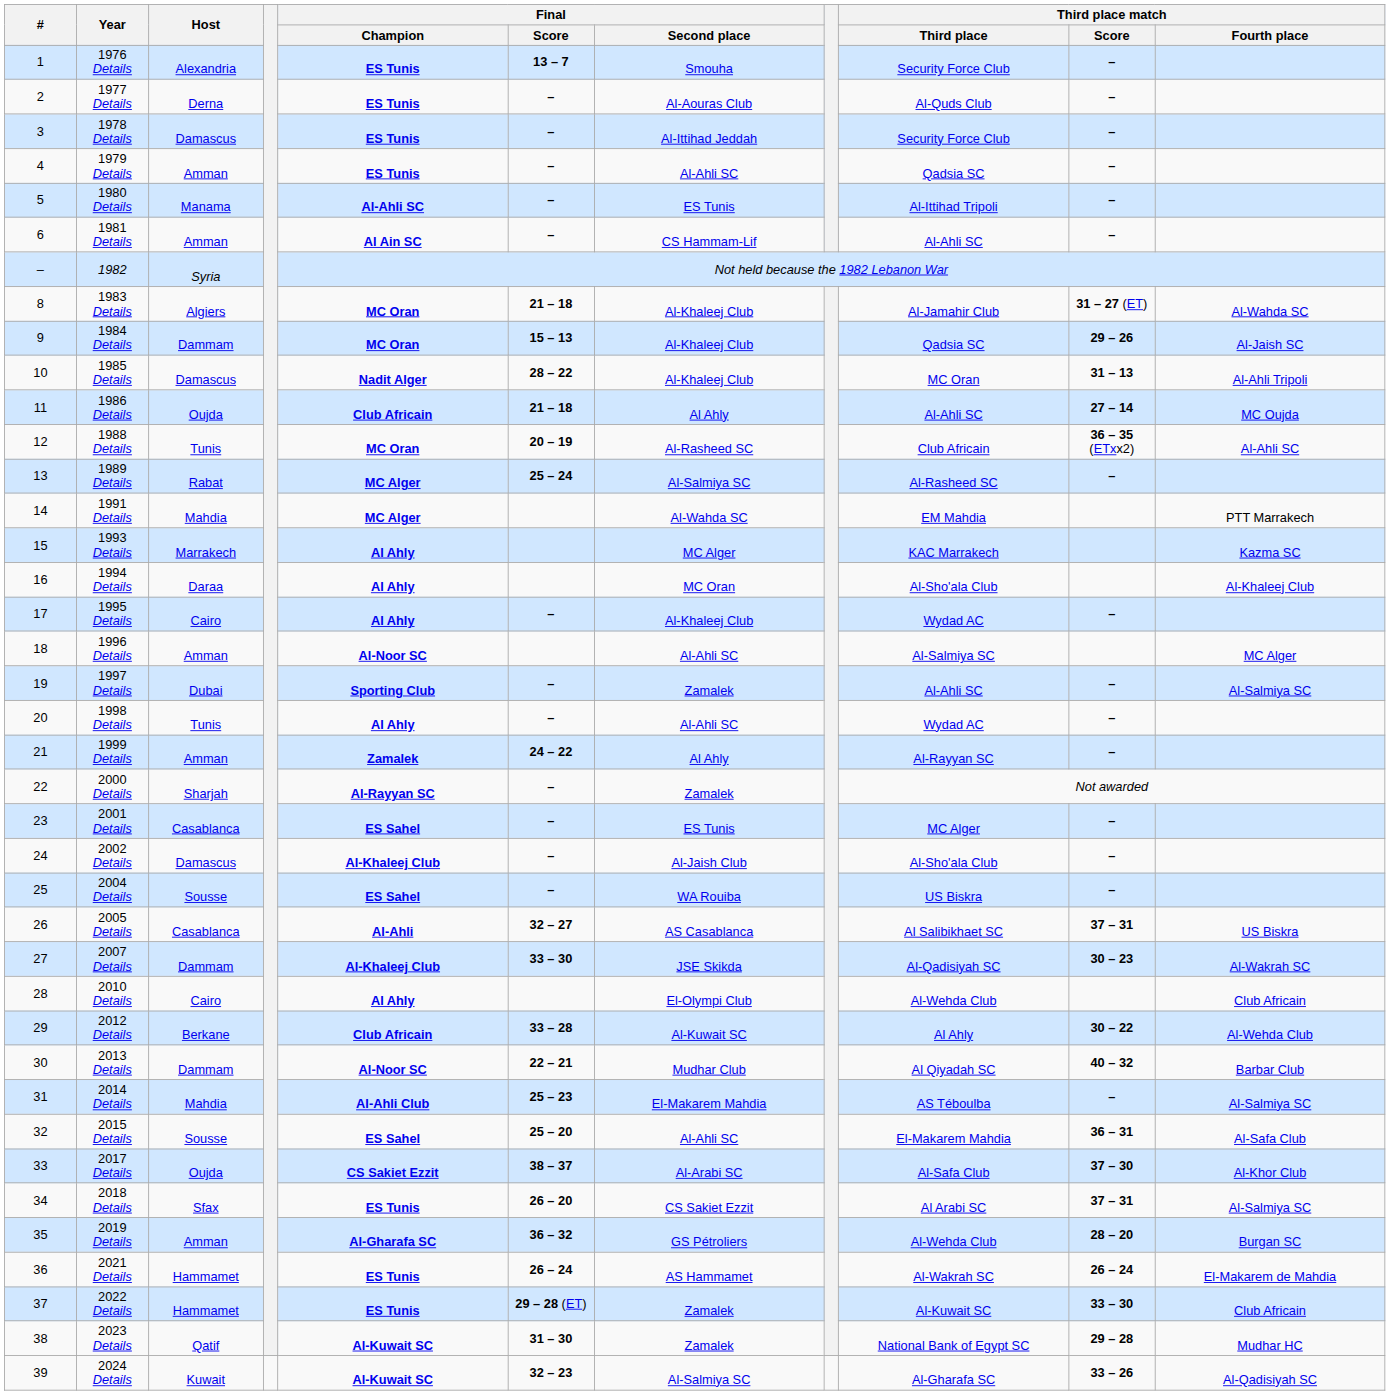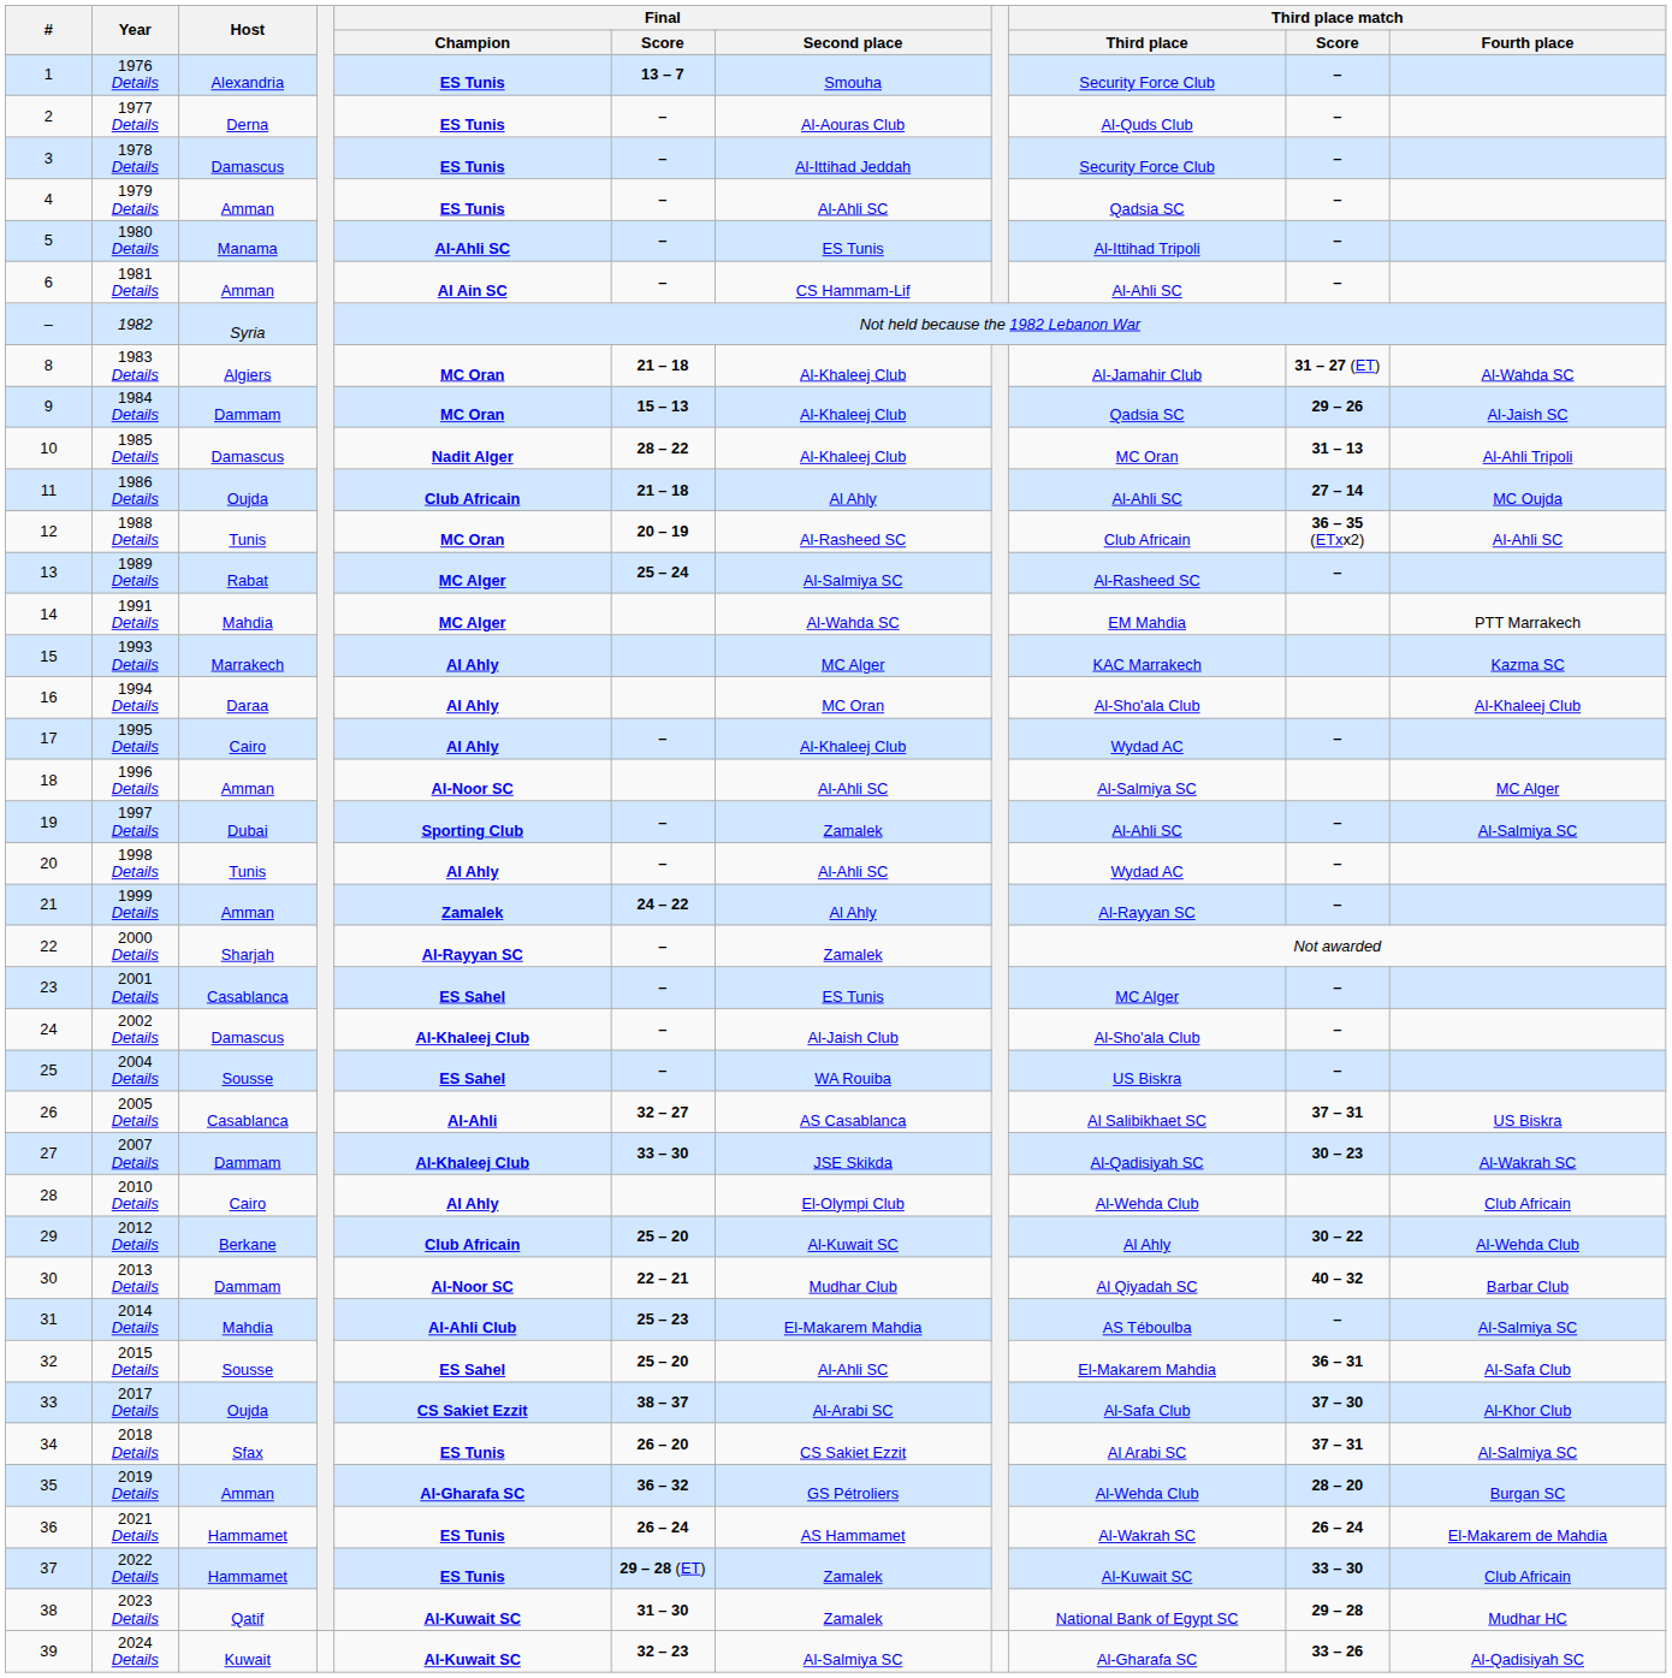 <table class="wikitable" style="font-size:90%; width: 98%; text-align: center;">
 <tr bgcolor=#C1D8FF>
 <th rowspan=2 width="5%">#</th>
 <th rowspan=2 width="5%">Year</th>
 <th rowspan=2 width=8%>Host</th>
 <th width=1% rowspan=40 bgcolor=ffffff></th>
 <th colspan=3>Final</th>
 <th width=1% rowspan=8 bgcolor=ffffff></th>
 <th colspan=3>Third place match</th>
 </tr>
 <tr bgcolor=#EFEFEF>
 <th width=16%>Champion</th>
 <th width=6%>Score</th>
 <th width=16%>Second place</th>
 <th width=16%>Third place</th>
 <th width=6%>Score</th>
 <th width=16%>Fourth place</th>
 </tr>
 <tr bgcolor=#D0E7FF>
 <td>1</td>
 <td>1976<br><em><a href='#'>Details</a></em></td>
 <td><br><a href='#'>Alexandria</a></td>
 <td><br> <strong><a href='#'>ES Tunis</a></strong></td>
 <td><strong> 13 – 7 </strong></td>
 <td><br> <a href='#'>Smouha</a></td>
 <td><br> <a href='#'>Security Force Club</a></td>
 <td><strong> – </strong></td>
 <td></td>
 </tr>
 <tr>
 <td>2</td>
 <td>1977<br><em><a href='#'>Details</a></em></td>
 <td><br><a href='#'>Derna</a></td>
 <td><br> <strong><a href='#'>ES Tunis</a></strong></td>
 <td><strong> – </strong></td>
 <td><br> <a href='#'>Al-Aouras Club</a></td>
 <td><br> <a href='#'>Al-Quds Club</a></td>
 <td><strong> – </strong></td>
 <td></td>
 </tr>
 <tr bgcolor=#D0E7FF>
 <td>3</td>
 <td>1978<br><em><a href='#'>Details</a></em></td>
 <td><br><a href='#'>Damascus</a></td>
 <td><br> <strong><a href='#'>ES Tunis</a></strong></td>
 <td><strong> – </strong></td>
 <td><br> <a href='#'>Al-Ittihad Jeddah</a></td>
 <td><br> <a href='#'>Security Force Club</a></td>
 <td><strong> – </strong></td>
 <td></td>
 </tr>
 <tr>
 <td>4</td>
 <td>1979<br><em><a href='#'>Details</a></em></td>
 <td><br><a href='#'>Amman</a></td>
 <td><br> <strong><a href='#'>ES Tunis</a></strong></td>
 <td><strong> – </strong></td>
 <td><br> <a href='#'>Al-Ahli SC</a></td>
 <td><br> <a href='#'>Qadsia SC</a></td>
 <td><strong> – </strong></td>
 <td></td>
 </tr>
 <tr bgcolor=#D0E7FF>
 <td>5</td>
 <td>1980<br><em><a href='#'>Details</a></em></td>
 <td><br><a href='#'>Manama</a></td>
 <td><br> <strong><a href='#'>Al-Ahli SC</a></strong></td>
 <td><strong> – </strong></td>
 <td><br> <a href='#'>ES Tunis</a></td>
 <td><br> <a href='#'>Al-Ittihad Tripoli</a></td>
 <td><strong> – </strong></td>
 <td></td>
 </tr>
 <tr>
 <td>6</td>
 <td>1981<br><em><a href='#'>Details</a></em></td>
 <td><br><a href='#'>Amman</a></td>
 <td><br> <strong><a href='#'>Al Ain SC</a></strong></td>
 <td><strong> – </strong></td>
 <td><br> <a href='#'>CS Hammam-Lif</a></td>
 <td><br> <a href='#'>Al-Ahli SC</a></td>
 <td><strong> – </strong></td>
 <td></td>
 </tr>
 <tr bgcolor=#D0E7FF>
 <td>–</td>
 <td><em>1982</em></td>
 <td><em><br>Syria</em></td>
 <td colspan=7><em>Not held because the <a href='#'>1982 Lebanon War</a></em></td>
 </tr>
 <tr>
 <td>8</td>
 <td>1983<br><em><a href='#'>Details</a></em></td>
 <td><br><a href='#'>Algiers</a></td>
 <td><br> <strong><a href='#'>MC Oran</a></strong></td>
 <td><strong>21 – 18</strong></td>
 <td><br> <a href='#'>Al-Khaleej Club</a></td>
 <th width=1% rowspan=31 bgcolor=ffffff></th>
 <td><br> <a href='#'>Al-Jamahir Club</a></td>
 <td><strong>31 – 27</strong> (<a href='#'>ET</a>)</td>
 <td><br> <a href='#'>Al-Wahda SC</a></td>
 </tr>
 <tr bgcolor=#D0E7FF>
 <td>9</td>
 <td>1984<br><em><a href='#'>Details</a></em></td>
 <td><br><a href='#'>Dammam</a></td>
 <td><br> <strong><a href='#'>MC Oran</a></strong></td>
 <td><strong>15 – 13</strong></td>
 <td><br> <a href='#'>Al-Khaleej Club</a></td>
 <td><br> <a href='#'>Qadsia SC</a></td>
 <td><strong>29 – 26</strong></td>
 <td><br> <a href='#'>Al-Jaish SC</a></td>
 </tr>
 <tr>
 <td>10</td>
 <td>1985<br><em><a href='#'>Details</a></em></td>
 <td><br><a href='#'>Damascus</a></td>
 <td><br> <strong><a href='#'>Nadit Alger</a></strong></td>
 <td><strong>28 – 22</strong></td>
 <td><br> <a href='#'>Al-Khaleej Club</a></td>
 <td><br> <a href='#'>MC Oran</a></td>
 <td><strong>31 – 13</strong></td>
 <td><br> <a href='#'>Al-Ahli Tripoli</a></td>
 </tr>
 <tr bgcolor=#D0E7FF>
 <td>11</td>
 <td>1986<br><em><a href='#'>Details</a></em></td>
 <td><br><a href='#'>Oujda</a></td>
 <td><br> <strong><a href='#'>Club Africain</a></strong></td>
 <td><strong>21 – 18</strong></td>
 <td><br> <a href='#'>Al Ahly</a></td>
 <td><br> <a href='#'>Al-Ahli SC</a></td>
 <td><strong>27 – 14</strong></td>
 <td><br> <a href='#'>MC Oujda</a></td>
 </tr>
 <tr>
 <td>12</td>
 <td>1988<br><em><a href='#'>Details</a></em></td>
 <td><br><a href='#'>Tunis</a></td>
 <td><br> <strong><a href='#'>MC Oran</a></strong></td>
 <td><strong>20 – 19</strong></td>
 <td><br> <a href='#'>Al-Rasheed SC</a></td>
 <td><br> <a href='#'>Club Africain</a></td>
 <td><strong>36 – 35</strong> (<a href='#'>ETx</a>x2)</td>
 <td><br> <a href='#'>Al-Ahli SC</a></td>
 </tr>
 <tr bgcolor=#D0E7FF>
 <td>13</td>
 <td>1989<br><em><a href='#'>Details</a></em></td>
 <td><br><a href='#'>Rabat</a></td>
 <td><br> <strong><a href='#'>MC Alger</a></strong></td>
 <td><strong>25 – 24</strong></td>
 <td><br> <a href='#'>Al-Salmiya SC</a></td>
 <td><br> <a href='#'>Al-Rasheed SC</a></td>
 <td><strong> – </strong></td>
 <td></td>
 </tr>
 <tr>
 <td>14</td>
 <td>1991<br><em><a href='#'>Details</a></em></td>
 <td><br><a href='#'>Mahdia</a></td>
 <td><br> <strong><a href='#'>MC Alger</a></strong></td>
 <td></td>
 <td><br> <a href='#'>Al-Wahda SC</a></td>
 <td><br> <a href='#'>EM Mahdia</a></td>
 <td></td>
 <td><br> PTT Marrakech</td>
 </tr>
 <tr bgcolor=#D0E7FF>
 <td>15</td>
 <td>1993<br><em><a href='#'>Details</a></em></td>
 <td><br><a href='#'>Marrakech</a></td>
 <td><br> <strong><a href='#'>Al Ahly</a></strong></td>
 <td></td>
 <td><br> <a href='#'>MC Alger</a></td>
 <td><br> <a href='#'>KAC Marrakech</a></td>
 <td></td>
 <td><br> <a href='#'>Kazma SC</a></td>
 </tr>
 <tr>
 <td>16</td>
 <td>1994<br><em><a href='#'>Details</a></em></td>
 <td><br><a href='#'>Daraa</a></td>
 <td><br> <strong><a href='#'>Al Ahly</a></strong></td>
 <td></td>
 <td><br> <a href='#'>MC Oran</a></td>
 <td><br> <a href='#'>Al-Sho'ala Club</a></td>
 <td></td>
 <td><br> <a href='#'>Al-Khaleej Club</a></td>
 </tr>
 <tr bgcolor=#D0E7FF>
 <td>17</td>
 <td>1995<br><em><a href='#'>Details</a></em></td>
 <td><br><a href='#'>Cairo</a></td>
 <td><br> <strong><a href='#'>Al Ahly</a></strong></td>
 <td><strong> – </strong></td>
 <td><br> <a href='#'>Al-Khaleej Club</a></td>
 <td><br> <a href='#'>Wydad AC</a></td>
 <td><strong> – </strong></td>
 <td></td>
 </tr>
 <tr>
 <td>18</td>
 <td>1996<br><em><a href='#'>Details</a></em></td>
 <td><br><a href='#'>Amman</a></td>
 <td><br> <strong><a href='#'>Al-Noor SC</a></strong></td>
 <td></td>
 <td><br> <a href='#'>Al-Ahli SC</a></td>
 <td><br> <a href='#'>Al-Salmiya SC</a></td>
 <td></td>
 <td><br> <a href='#'>MC Alger</a></td>
 </tr>
 <tr bgcolor=#D0E7FF>
 <td>19</td>
 <td>1997<br><em><a href='#'>Details</a></em></td>
 <td><br><a href='#'>Dubai</a></td>
 <td><br> <strong><a href='#'>Sporting Club</a></strong></td>
 <td><strong> – </strong></td>
 <td><br> <a href='#'>Zamalek</a></td>
 <td><br> <a href='#'>Al-Ahli SC</a></td>
 <td><strong> – </strong></td>
 <td><br> <a href='#'>Al-Salmiya SC</a></td>
 </tr>
 <tr>
 <td>20</td>
 <td>1998<br><em><a href='#'>Details</a></em></td>
 <td><br><a href='#'>Tunis</a></td>
 <td><br> <strong><a href='#'>Al Ahly</a></strong></td>
 <td><strong> – </strong></td>
 <td><br> <a href='#'>Al-Ahli SC</a></td>
 <td><br> <a href='#'>Wydad AC</a></td>
 <td><strong> – </strong></td>
 <td></td>
 </tr>
 <tr bgcolor=#D0E7FF>
 <td>21</td>
 <td>1999<br><em><a href='#'>Details</a></em></td>
 <td><br><a href='#'>Amman</a></td>
 <td><br> <strong><a href='#'>Zamalek</a></strong></td>
 <td><strong>24 – 22</strong></td>
 <td><br> <a href='#'>Al Ahly</a></td>
 <td><br> <a href='#'>Al-Rayyan SC</a></td>
 <td><strong> – </strong></td>
 <td></td>
 </tr>
 <tr>
 <td>22</td>
 <td>2000<br><em><a href='#'>Details</a></em></td>
 <td><br><a href='#'>Sharjah</a></td>
 <td><br> <strong><a href='#'>Al-Rayyan SC</a></strong></td>
 <td><strong> – </strong></td>
 <td><br> <a href='#'>Zamalek</a></td>
 <td colspan=3><em>Not awarded</em></td>
 </tr>
 <tr bgcolor=#D0E7FF>
 <td>23</td>
 <td>2001<br><em><a href='#'>Details</a></em></td>
 <td><br><a href='#'>Casablanca</a></td>
 <td><br> <strong><a href='#'>ES Sahel</a></strong></td>
 <td><strong> – </strong></td>
 <td><br> <a href='#'>ES Tunis</a></td>
 <td><br> <a href='#'>MC Alger</a></td>
 <td><strong> – </strong></td>
 <td></td>
 </tr>
 <tr>
 <td>24</td>
 <td>2002<br><em><a href='#'>Details</a></em></td>
 <td><br><a href='#'>Damascus</a></td>
 <td><br> <strong><a href='#'>Al-Khaleej Club</a></strong></td>
 <td><strong> – </strong></td>
 <td><br> <a href='#'>Al-Jaish Club</a></td>
 <td><br> <a href='#'>Al-Sho'ala Club</a></td>
 <td><strong> – </strong></td>
 <td></td>
 </tr>
 <tr bgcolor=#D0E7FF>
 <td>25</td>
 <td>2004<br><em><a href='#'>Details</a></em></td>
 <td><br><a href='#'>Sousse</a></td>
 <td><br> <strong><a href='#'>ES Sahel</a></strong></td>
 <td><strong> – </strong></td>
 <td><br> <a href='#'>WA Rouiba</a></td>
 <td><br> <a href='#'>US Biskra</a></td>
 <td><strong> – </strong></td>
 <td></td>
 </tr>
 <tr>
 <td>26</td>
 <td>2005<br><em><a href='#'>Details</a></em></td>
 <td><br><a href='#'>Casablanca</a></td>
 <td><br> <strong><a href='#'>Al-Ahli</a></strong></td>
 <td><strong>32 – 27</strong></td>
 <td><br> <a href='#'>AS Casablanca</a></td>
 <td><br> <a href='#'>Al Salibikhaet SC</a></td>
 <td><strong>37 – 31</strong></td>
 <td><br> <a href='#'>US Biskra</a></td>
 </tr>
 <tr bgcolor=#D0E7FF>
 <td>27</td>
 <td>2007<br><em><a href='#'>Details</a></em></td>
 <td><br><a href='#'>Dammam</a></td>
 <td><br> <strong><a href='#'>Al-Khaleej Club</a></strong></td>
 <td><strong>33 – 30</strong></td>
 <td><br> <a href='#'>JSE Skikda</a></td>
 <td><br> <a href='#'>Al-Qadisiyah SC</a></td>
 <td><strong>30 – 23</strong></td>
 <td><br> <a href='#'>Al-Wakrah SC</a></td>
 </tr>
 <tr>
 <td>28</td>
 <td>2010<br><em><a href='#'>Details</a></em></td>
 <td><br><a href='#'>Cairo</a></td>
 <td><br> <strong><a href='#'>Al Ahly</a></strong></td>
 <td></td>
 <td><br> <a href='#'>El-Olympi Club</a></td>
 <td><br> <a href='#'>Al-Wehda Club</a></td>
 <td></td>
 <td><br> <a href='#'>Club Africain</a></td>
 </tr>
 <tr bgcolor=#D0E7FF>
 <td>29</td>
 <td>2012<br><em><a href='#'>Details</a></em> </td>
 <td><br><a href='#'>Berkane</a></td>
 <td><br> <strong><a href='#'>Club Africain</a></strong></td>
-<td><strong>33 – 28</strong></td>
+<td><strong>25 – 20</strong></td>
 <td><br> <a href='#'>Al-Kuwait SC</a></td>
 <td><br> <a href='#'>Al Ahly</a></td>
 <td><strong>30 – 22</strong></td>
 <td><br> <a href='#'>Al-Wehda Club</a></td>
 </tr>
 <tr>
 <td>30</td>
 <td>2013<br><em><a href='#'>Details</a></em></td>
 <td><br><a href='#'>Dammam</a></td>
 <td><br> <strong><a href='#'>Al-Noor SC</a></strong></td>
 <td><strong>22 – 21</strong></td>
 <td><br> <a href='#'>Mudhar Club</a></td>
 <td><br> <a href='#'>Al Qiyadah SC</a></td>
 <td><strong>40 – 32</strong></td>
 <td><br> <a href='#'>Barbar Club</a></td>
 </tr>
 <tr bgcolor=#D0E7FF>
 <td>31</td>
 <td>2014<br><em><a href='#'>Details</a></em></td>
 <td><br><a href='#'>Mahdia</a></td>
 <td><br> <strong><a href='#'>Al-Ahli Club</a></strong></td>
 <td><strong>25 – 23</strong></td>
 <td><br> <a href='#'>El-Makarem Mahdia</a></td>
 <td><br> <a href='#'>AS Téboulba</a></td>
 <td><strong> – </strong></td>
 <td><br> <a href='#'>Al-Salmiya SC</a></td>
 </tr>
 <tr>
 <td>32</td>
 <td>2015<br><em><a href='#'>Details</a></em></td>
 <td><br><a href='#'>Sousse</a></td>
 <td><br> <strong><a href='#'>ES Sahel</a></strong></td>
 <td><strong>25 – 20</strong></td>
 <td><br> <a href='#'>Al-Ahli SC</a></td>
 <td><br> <a href='#'>El-Makarem Mahdia</a></td>
 <td><strong>36 – 31</strong></td>
 <td><br> <a href='#'>Al-Safa Club</a></td>
 </tr>
 <tr bgcolor=#D0E7FF>
 <td>33</td>
 <td>2017<br><em><a href='#'>Details</a></em></td>
 <td><br><a href='#'>Oujda</a></td>
 <td><br> <strong><a href='#'>CS Sakiet Ezzit</a></strong></td>
 <td><strong>38 – 37</strong></td>
 <td><br> <a href='#'>Al-Arabi SC</a></td>
 <td><br> <a href='#'>Al-Safa Club</a></td>
 <td><strong>37 – 30</strong></td>
 <td><br> <a href='#'>Al-Khor Club</a></td>
 </tr>
 <tr>
 <td>34</td>
 <td>2018<br><em><a href='#'>Details</a></em></td>
 <td><br><a href='#'>Sfax</a></td>
 <td><br> <strong><a href='#'>ES Tunis</a></strong></td>
 <td><strong>26 – 20</strong></td>
 <td><br> <a href='#'>CS Sakiet Ezzit</a></td>
 <td><br> <a href='#'>Al Arabi SC</a></td>
 <td><strong>37 – 31</strong></td>
 <td><br> <a href='#'>Al-Salmiya SC</a></td>
 </tr>
 <tr bgcolor=#D0E7FF>
 <td>35</td>
 <td>2019<br><em><a href='#'>Details</a></em></td>
 <td><br><a href='#'>Amman</a></td>
 <td><br> <strong><a href='#'>Al-Gharafa SC</a></strong></td>
 <td><strong>36 – 32</strong></td>
 <td><br> <a href='#'>GS Pétroliers</a></td>
 <td><br> <a href='#'>Al-Wehda Club</a></td>
 <td><strong>28 – 20</strong></td>
 <td><br> <a href='#'>Burgan SC</a></td>
 </tr>
 <tr>
 <td>36</td>
 <td>2021<br><em><a href='#'>Details</a></em></td>
 <td><br><a href='#'>Hammamet</a></td>
 <td><br> <strong><a href='#'>ES Tunis</a></strong></td>
 <td><strong>26 – 24</strong></td>
 <td><br> <a href='#'>AS Hammamet</a></td>
 <td><br> <a href='#'>Al-Wakrah SC</a></td>
 <td><strong>26 – 24</strong></td>
 <td><br> <a href='#'>El-Makarem de Mahdia</a></td>
 </tr>
 <tr bgcolor=#D0E7FF>
 <td>37</td>
 <td>2022<br><em><a href='#'>Details</a></em></td>
 <td><br><a href='#'>Hammamet</a></td>
 <td><br> <strong><a href='#'>ES Tunis</a></strong></td>
 <td><strong>29 – 28</strong>  (<a href='#'>ET</a>)</td>
 <td><br> <a href='#'>Zamalek</a></td>
 <td><br> <a href='#'>Al-Kuwait SC</a></td>
 <td><strong>33 – 30</strong></td>
 <td><br> <a href='#'>Club Africain</a></td>
 </tr>
 <tr>
 <td>38</td>
 <td>2023<br><em><a href='#'>Details</a></em></td>
 <td><br><a href='#'>Qatif</a></td>
 <td><br><strong><a href='#'>Al-Kuwait SC</a></strong></td>
 <td><strong>31 – 30</strong></td>
 <td><br><a href='#'>Zamalek</a></td>
 <td><br><a href='#'>National Bank of Egypt SC</a></td>
 <td><strong>29 – 28</strong></td>
 <td><br><a href='#'>Mudhar HC</a></td>
 </tr>
 <tr>
 <td>39</td>
 <td>2024<br><em><a href='#'>Details</a></em></td>
 <td><br><a href='#'>Kuwait</a></td>
 <td></td>
 <td><br><strong><a href='#'>Al-Kuwait SC</a></strong></td>
 <td><strong>32 – 23</strong></td>
 <td><br> <a href='#'>Al-Salmiya SC</a></td>
 <td></td>
 <td><br> <a href='#'>Al-Gharafa SC</a></td>
 <td><strong>33 – 26</strong></td>
 <td><br> <a href='#'>Al-Qadisiyah SC</a></td>
 </tr>
 </table>
